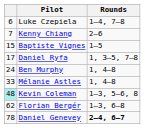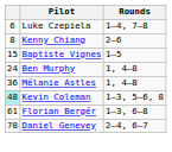 <table class="wikitable" style="font-size: 95%;">
 <tr>
 <th></th>
 <th>Pilot</th>
 <th>Rounds</th>
 </tr>
 <tr>
 <td align=center>6</td>
 <td> Luke Czepiela</td>
 <td>1–4, 7–8</td>
 </tr>
 <tr>
-<td align=center>7</td>
+<td align=center>8</td>
 <td> <a href='#'>Kenny Chiang</a></td>
 <td>2–6</td>
 </tr>
 <tr>
 <td align=center>15</td>
 <td> <a href='#'>Baptiste Vignes</a></td>
 <td>1–5</td>
 </tr>
 <tr>
-<td align=center>17</td>
-<td> <a href='#'>Daniel Ryfa</a></td>
-<td>1, 3–5, 7–8</td>
-</tr>
-<tr>
 <td align=center>24</td>
 <td> <a href='#'>Ben Murphy</a></td>
 <td>1, 4–8</td>
 </tr>
 <tr>
-<td align=center>33</td>
+<td align=center>36</td>
 <td> <a href='#'>Mélanie Astles</a></td>
 <td>1, 4–8</td>
 </tr>
 <tr>
 <td align=center style="background: paleturquoise;">48</td>
 <td> <a href='#'>Kevin Coleman</a></td>
 <td>1–3, 5–6, 8</td>
 </tr>
 <tr>
-<td align=center>62</td>
+<td align=center>61</td>
 <td> <a href='#'>Florian Bergér</a></td>
 <td>1–3, 6–8</td>
 </tr>
 <tr>
 <td align=center>78</td>
 <td> <a href='#'>Daniel Genevey</a></td>
-<td><strong>2–4, 6–7</strong></td>
+<td>2–4, 6–7</td>
 </tr>
 </table>
